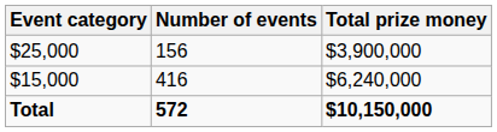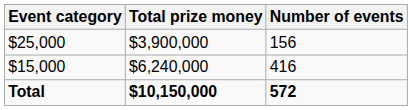 <table class="wikitable">
 <tr>
 <th>Event category</th>
+<th>Total prize money</th>
 <th>Number of events</th>
-<th>Total prize money</th>
 </tr>
 <tr>
 <td>$25,000</td>
+<td>$3,900,000</td>
 <td>156</td>
-<td>$3,900,000</td>
 </tr>
 <tr>
 <td>$15,000</td>
+<td>$6,240,000</td>
 <td>416</td>
-<td>$6,240,000</td>
 </tr>
 <tr>
 <td><strong>Total</strong></td>
+<td><strong>$10,150,000</strong></td>
 <td><strong>572</strong></td>
-<td><strong>$10,150,000</strong></td>
 </tr>
 </table>
